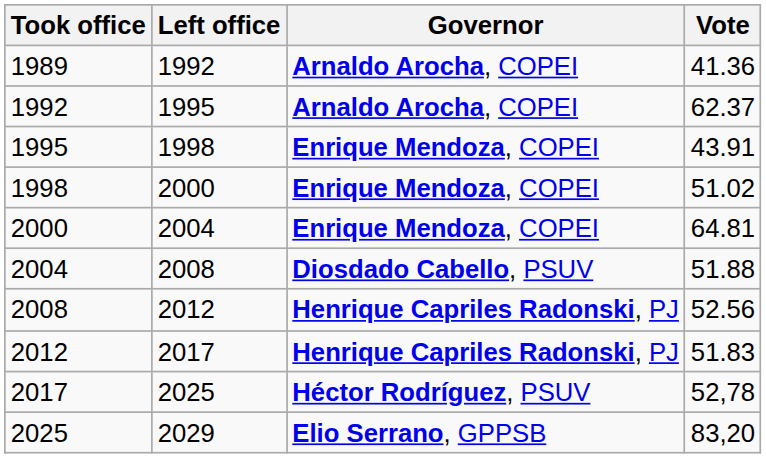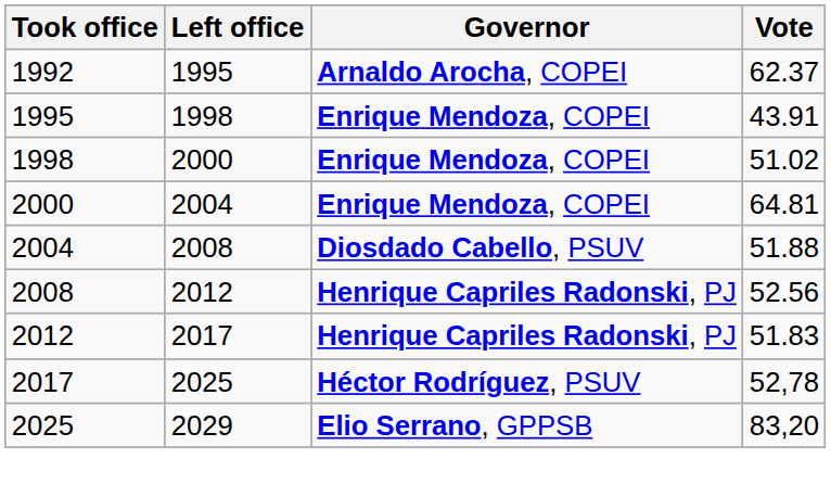 <table class="wikitable" style="font-size: 95%;">
 <tr>
 <th>Took office</th>
 <th>Left office</th>
 <th>Governor</th>
 <th>Vote</th>
-</tr>
-<tr>
-<td>1989</td>
-<td>1992</td>
-<td><strong><a href='#'>Arnaldo Arocha</a></strong>, <a href='#'>COPEI</a></td>
-<td>41.36</td>
 </tr>
 <tr>
 <td>1992</td>
 <td>1995</td>
 <td><strong><a href='#'>Arnaldo Arocha</a></strong>, <a href='#'>COPEI</a></td>
 <td>62.37</td>
 </tr>
 <tr>
 <td>1995</td>
 <td>1998</td>
 <td><strong><a href='#'>Enrique Mendoza</a></strong>, <a href='#'>COPEI</a></td>
 <td>43.91</td>
 </tr>
 <tr>
 <td>1998</td>
 <td>2000</td>
 <td><strong><a href='#'>Enrique Mendoza</a></strong>, <a href='#'>COPEI</a></td>
 <td>51.02</td>
 </tr>
 <tr>
 <td>2000</td>
 <td>2004</td>
 <td><strong><a href='#'>Enrique Mendoza</a></strong>, <a href='#'>COPEI</a></td>
 <td>64.81</td>
 </tr>
 <tr>
 <td>2004</td>
 <td>2008</td>
 <td><strong><a href='#'>Diosdado Cabello</a></strong>, <a href='#'>PSUV</a></td>
 <td>51.88</td>
 </tr>
 <tr>
 <td>2008</td>
 <td>2012</td>
 <td><strong><a href='#'>Henrique Capriles Radonski</a></strong>, <a href='#'>PJ</a></td>
 <td>52.56</td>
 </tr>
 <tr>
 <td>2012</td>
 <td>2017</td>
 <td><strong><a href='#'>Henrique Capriles Radonski</a></strong>, <a href='#'>PJ</a></td>
 <td>51.83</td>
 </tr>
 <tr>
 <td>2017</td>
 <td>2025</td>
 <td><strong><a href='#'>Héctor Rodríguez</a></strong>, <a href='#'>PSUV</a></td>
 <td>52,78</td>
 </tr>
 <tr>
 <td>2025</td>
 <td>2029</td>
 <td><strong><a href='#'>Elio Serrano</a></strong>, <a href='#'>GPPSB</a></td>
 <td>83,20</td>
 </tr>
 </table>
